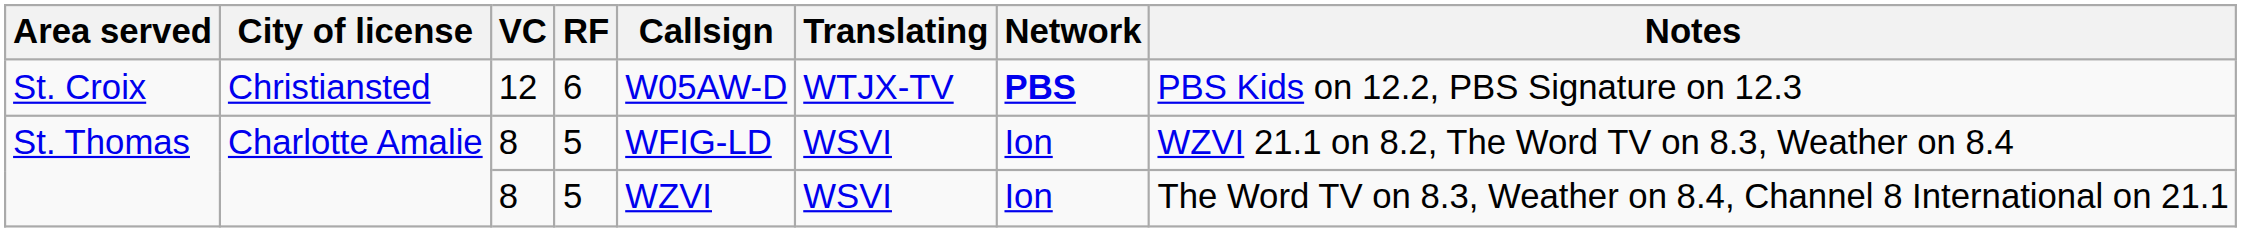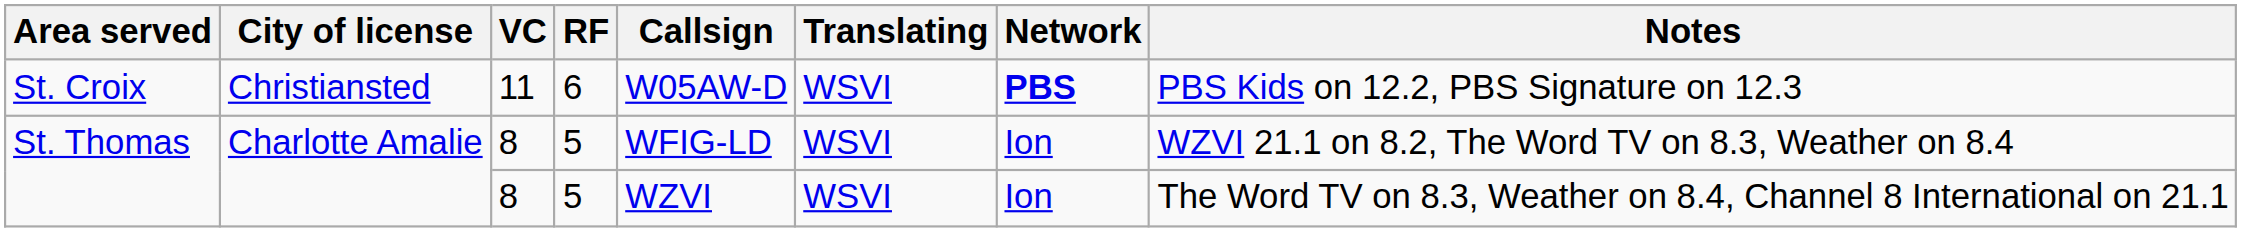 <table class="sortable wikitable" style="margin: 1em 1em 1em 0; background: #f9f9f9;">
 <tr>
 <th>Area served</th>
 <th>City of license</th>
 <th>VC</th>
 <th>RF</th>
 <th>Callsign</th>
 <th>Translating</th>
 <th>Network</th>
 <th class="unsortable">Notes</th>
 </tr>
 <tr style="vertical-align: top; text-align: left;">
 <td><a href='#'>St. Croix</a></td>
 <td><a href='#'>Christiansted</a></td>
-<td>12</td>
+<td>11</td>
 <td>6</td>
 <td><a href='#'>W05AW-D</a></td>
-<td><a href='#'>WTJX-TV</a></td>
+<td><a href='#'>WSVI</a></td>
 <td><strong><a href='#'>PBS</a></strong></td>
 <td><a href='#'>PBS Kids</a> on 12.2, PBS Signature on 12.3</td>
 </tr>
 <tr style="vertical-align: top; text-align: left;">
 <td colspan="1" rowspan="2"><a href='#'>St. Thomas</a></td>
 <td colspan="1" rowspan="2"><a href='#'>Charlotte Amalie</a></td>
 <td>8</td>
 <td>5</td>
 <td><a href='#'>WFIG-LD</a></td>
 <td><a href='#'>WSVI</a></td>
 <td><a href='#'>Ion</a></td>
 <td><a href='#'>WZVI</a> 21.1 on 8.2, The Word TV on 8.3, Weather on 8.4</td>
 </tr>
 <tr style="vertical-align: top; text-align: left;">
 <td>8</td>
 <td>5</td>
 <td><a href='#'>WZVI</a></td>
 <td><a href='#'>WSVI</a></td>
 <td><a href='#'>Ion</a></td>
 <td>The Word TV on 8.3, Weather on 8.4, Channel 8 International on 21.1</td>
 </tr>
 </table>
